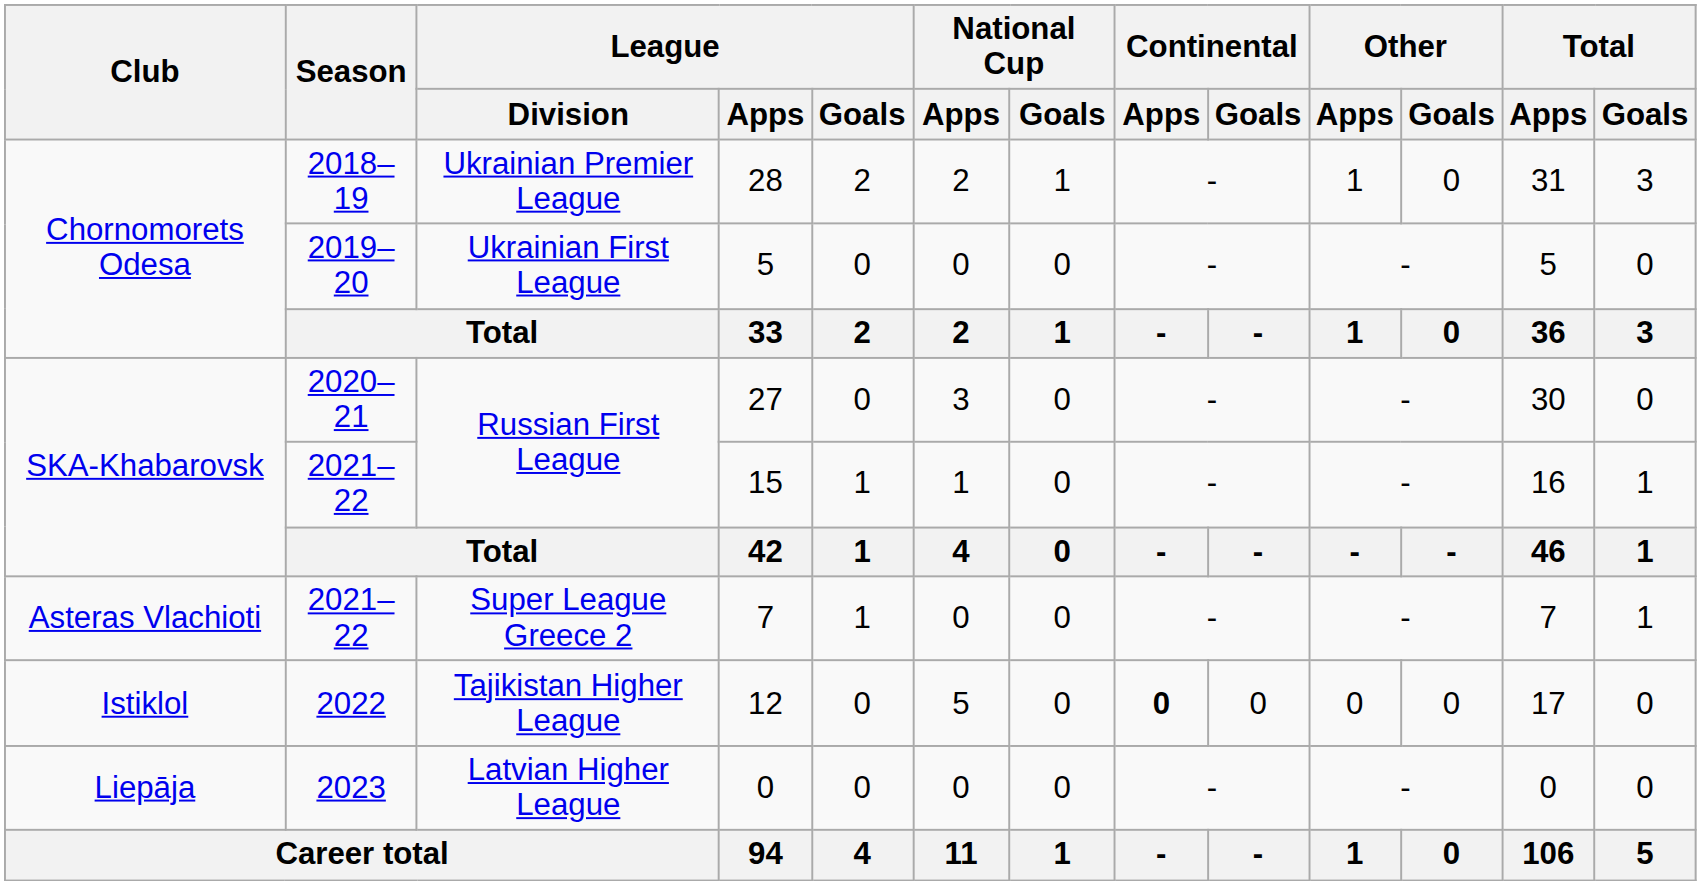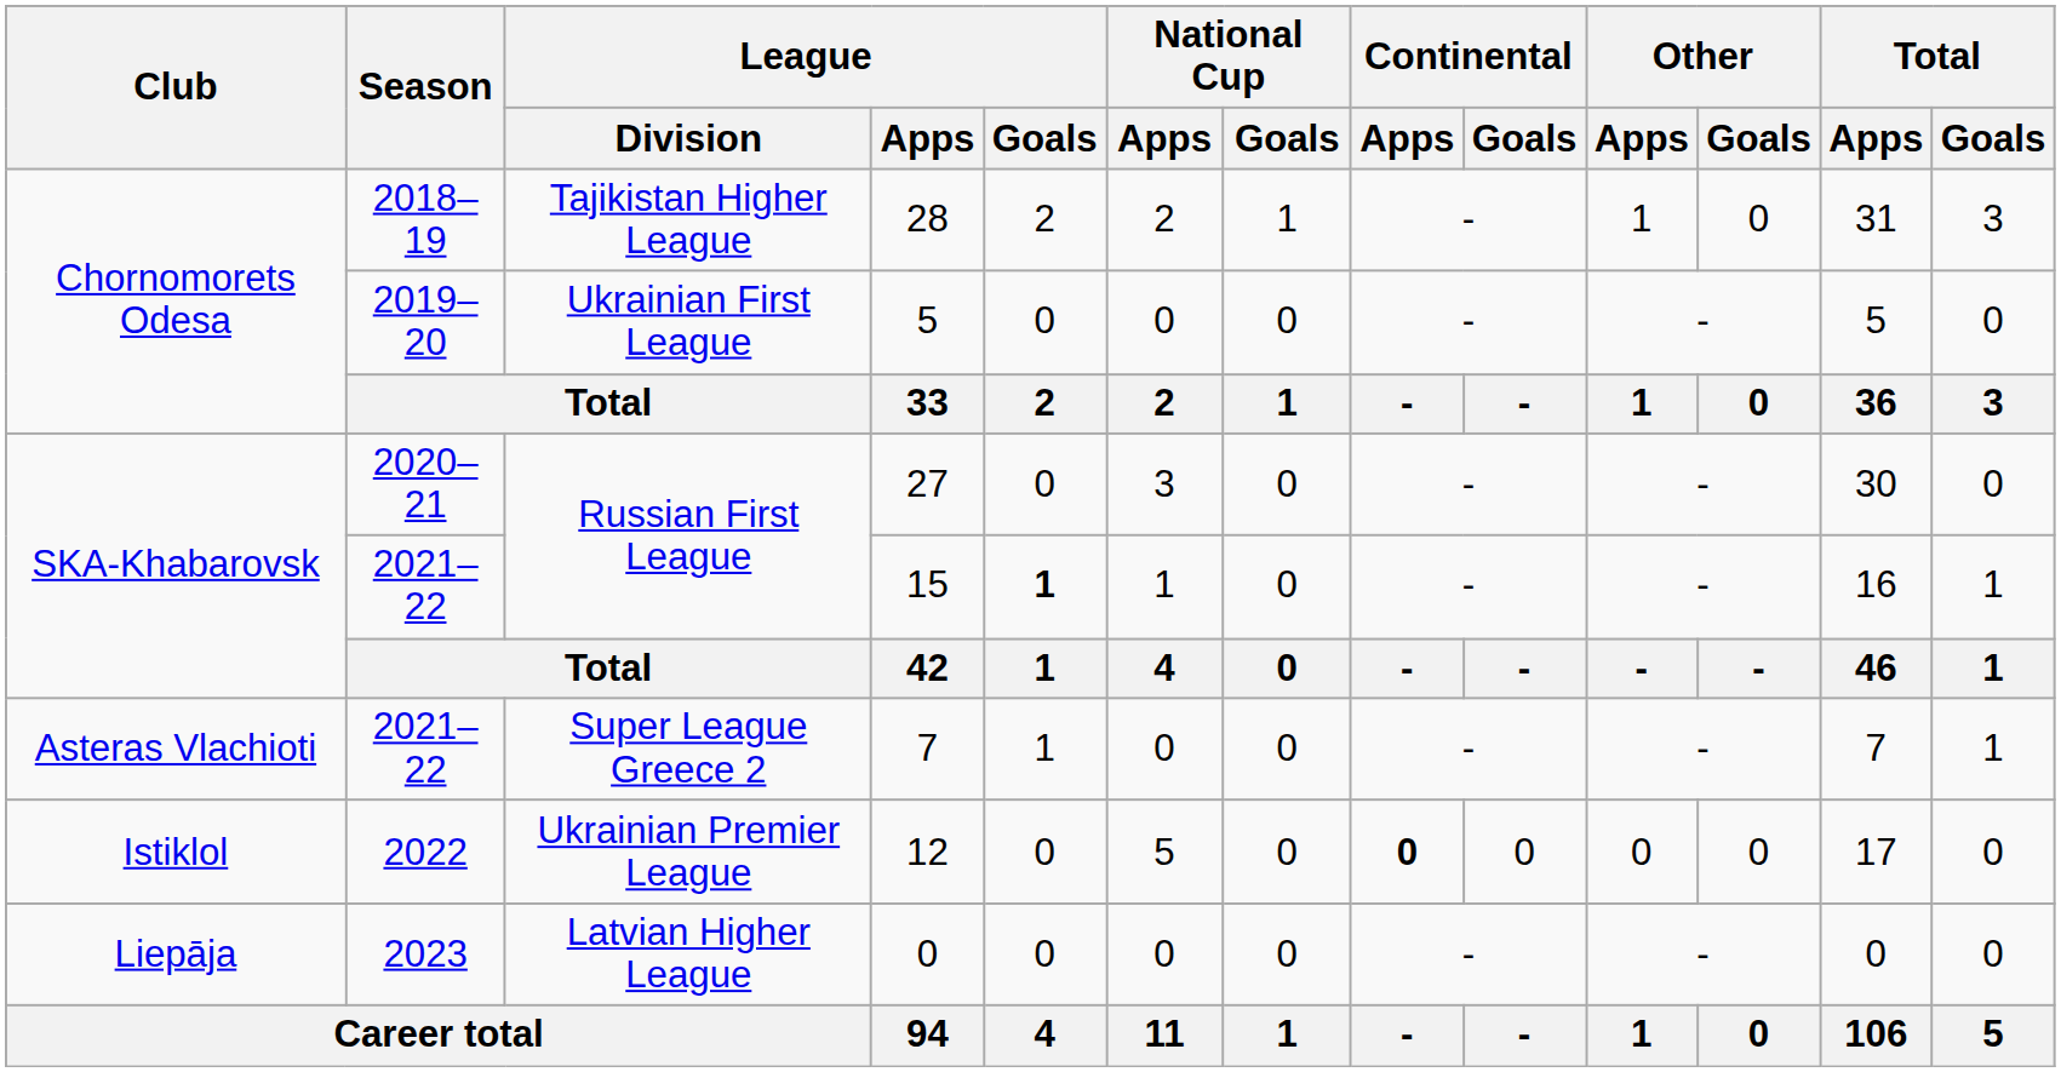 <table class="wikitable" style="text-align: center;">
 <tr>
 <th rowspan="2">Club</th>
 <th rowspan="2">Season</th>
 <th colspan="3">League</th>
 <th colspan="2">National Cup</th>
 <th colspan="2">Continental</th>
 <th colspan="2">Other</th>
 <th colspan="2">Total</th>
 </tr>
 <tr>
 <th>Division</th>
 <th>Apps</th>
 <th>Goals</th>
 <th>Apps</th>
 <th>Goals</th>
 <th>Apps</th>
 <th>Goals</th>
 <th>Apps</th>
 <th>Goals</th>
 <th>Apps</th>
 <th>Goals</th>
 </tr>
 <tr>
 <td rowspan="3" valign="center"><a href='#'>Chornomorets Odesa</a></td>
 <td><a href='#'>2018–19</a></td>
-<td rowspan="1" valign="center"><a href='#'>Ukrainian Premier League</a></td>
+<td rowspan="1" valign="center"><a href='#'>Tajikistan Higher League</a></td>
 <td>28</td>
 <td>2</td>
 <td>2</td>
 <td>1</td>
 <td colspan="2">-</td>
 <td>1</td>
 <td>0</td>
 <td>31</td>
 <td>3</td>
 </tr>
 <tr>
 <td><a href='#'>2019–20</a></td>
 <td rowspan="1" valign="center"><a href='#'>Ukrainian First League</a></td>
 <td>5</td>
 <td>0</td>
 <td>0</td>
 <td>0</td>
 <td colspan="2">-</td>
 <td colspan="2">-</td>
 <td>5</td>
 <td>0</td>
 </tr>
 <tr>
 <th colspan="2">Total</th>
 <th>33</th>
 <th>2</th>
 <th>2</th>
 <th>1</th>
 <th>-</th>
 <th>-</th>
 <th>1</th>
 <th>0</th>
 <th>36</th>
 <th>3</th>
 </tr>
 <tr>
 <td rowspan="3" valign="center"><a href='#'>SKA-Khabarovsk</a></td>
 <td><a href='#'>2020–21</a></td>
 <td rowspan="2" valign="center"><a href='#'>Russian First League</a></td>
 <td>27</td>
 <td>0</td>
 <td>3</td>
 <td>0</td>
 <td colspan="2">-</td>
 <td colspan="2">-</td>
 <td>30</td>
 <td>0</td>
 </tr>
 <tr>
 <td><a href='#'>2021–22</a></td>
 <td>15</td>
-<td>1</td>
+<td><strong>1</strong></td>
 <td>1</td>
 <td>0</td>
 <td colspan="2">-</td>
 <td colspan="2">-</td>
 <td>16</td>
 <td>1</td>
 </tr>
 <tr>
 <th colspan="2">Total</th>
 <th>42</th>
 <th>1</th>
 <th>4</th>
 <th>0</th>
 <th>-</th>
 <th>-</th>
 <th>-</th>
 <th>-</th>
 <th>46</th>
 <th>1</th>
 </tr>
 <tr>
 <td rowspan="1" valign="center"><a href='#'>Asteras Vlachioti</a></td>
 <td><a href='#'>2021–22</a></td>
 <td rowspan="1" valign="center"><a href='#'>Super League Greece 2</a></td>
 <td>7</td>
 <td>1</td>
 <td>0</td>
 <td>0</td>
 <td colspan="2">-</td>
 <td colspan="2">-</td>
 <td>7</td>
 <td>1</td>
 </tr>
 <tr>
 <td rowspan="1" valign="center"><a href='#'>Istiklol</a></td>
 <td><a href='#'>2022</a></td>
-<td rowspan="1" valign="center"><a href='#'>Tajikistan Higher League</a></td>
+<td rowspan="1" valign="center"><a href='#'>Ukrainian Premier League</a></td>
 <td>12</td>
 <td>0</td>
 <td>5</td>
 <td>0</td>
 <td><strong>0</strong></td>
 <td>0</td>
 <td>0</td>
 <td>0</td>
 <td>17</td>
 <td>0</td>
 </tr>
 <tr>
 <td rowspan="1" valign="center"><a href='#'>Liepāja</a></td>
 <td><a href='#'>2023</a></td>
 <td rowspan="1" valign="center"><a href='#'>Latvian Higher League</a></td>
 <td>0</td>
 <td>0</td>
 <td>0</td>
 <td>0</td>
 <td colspan="2">-</td>
 <td colspan="2">-</td>
 <td>0</td>
 <td>0</td>
 </tr>
 <tr>
 <th colspan="3">Career total</th>
 <th>94</th>
 <th>4</th>
 <th>11</th>
 <th>1</th>
 <th>-</th>
 <th>-</th>
 <th>1</th>
 <th>0</th>
 <th>106</th>
 <th>5</th>
 </tr>
 </table>
